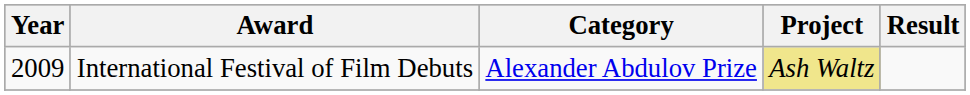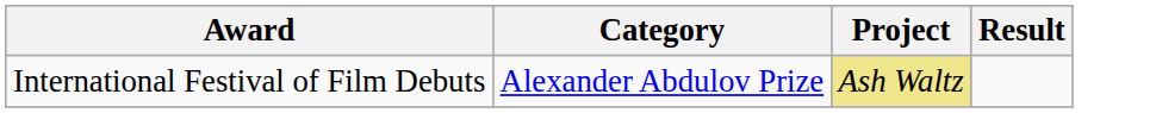 <table class="wikitable sortable">
 <tr>
-<th>Year</th>
 <th>Award</th>
 <th>Category</th>
 <th>Project</th>
 <th>Result</th>
 </tr>
 <tr>
-<td>2009</td>
 <td>International Festival of Film Debuts</td>
 <td><a href='#'>Alexander Abdulov Prize</a></td>
 <td style="background: khaki;"><em>Ash Waltz</em></td>
 <td></td>
 </tr>
 </table>
